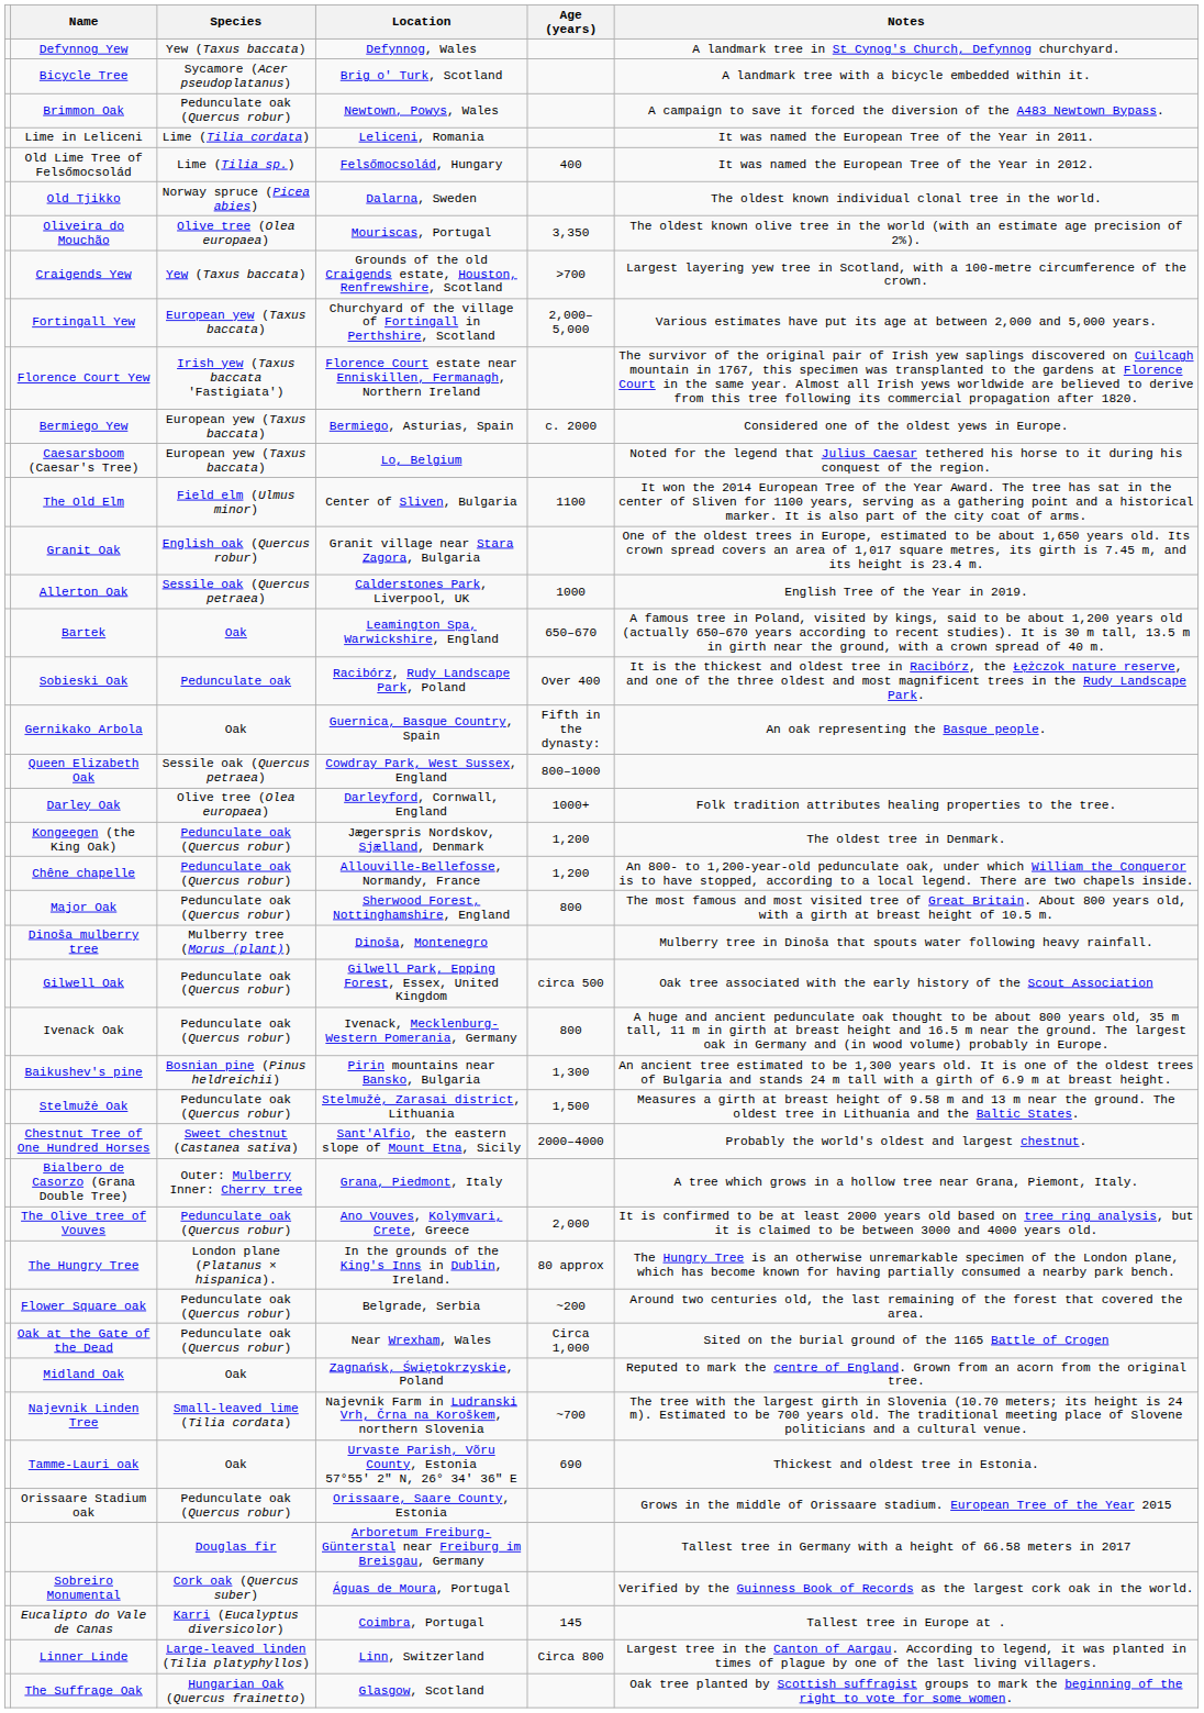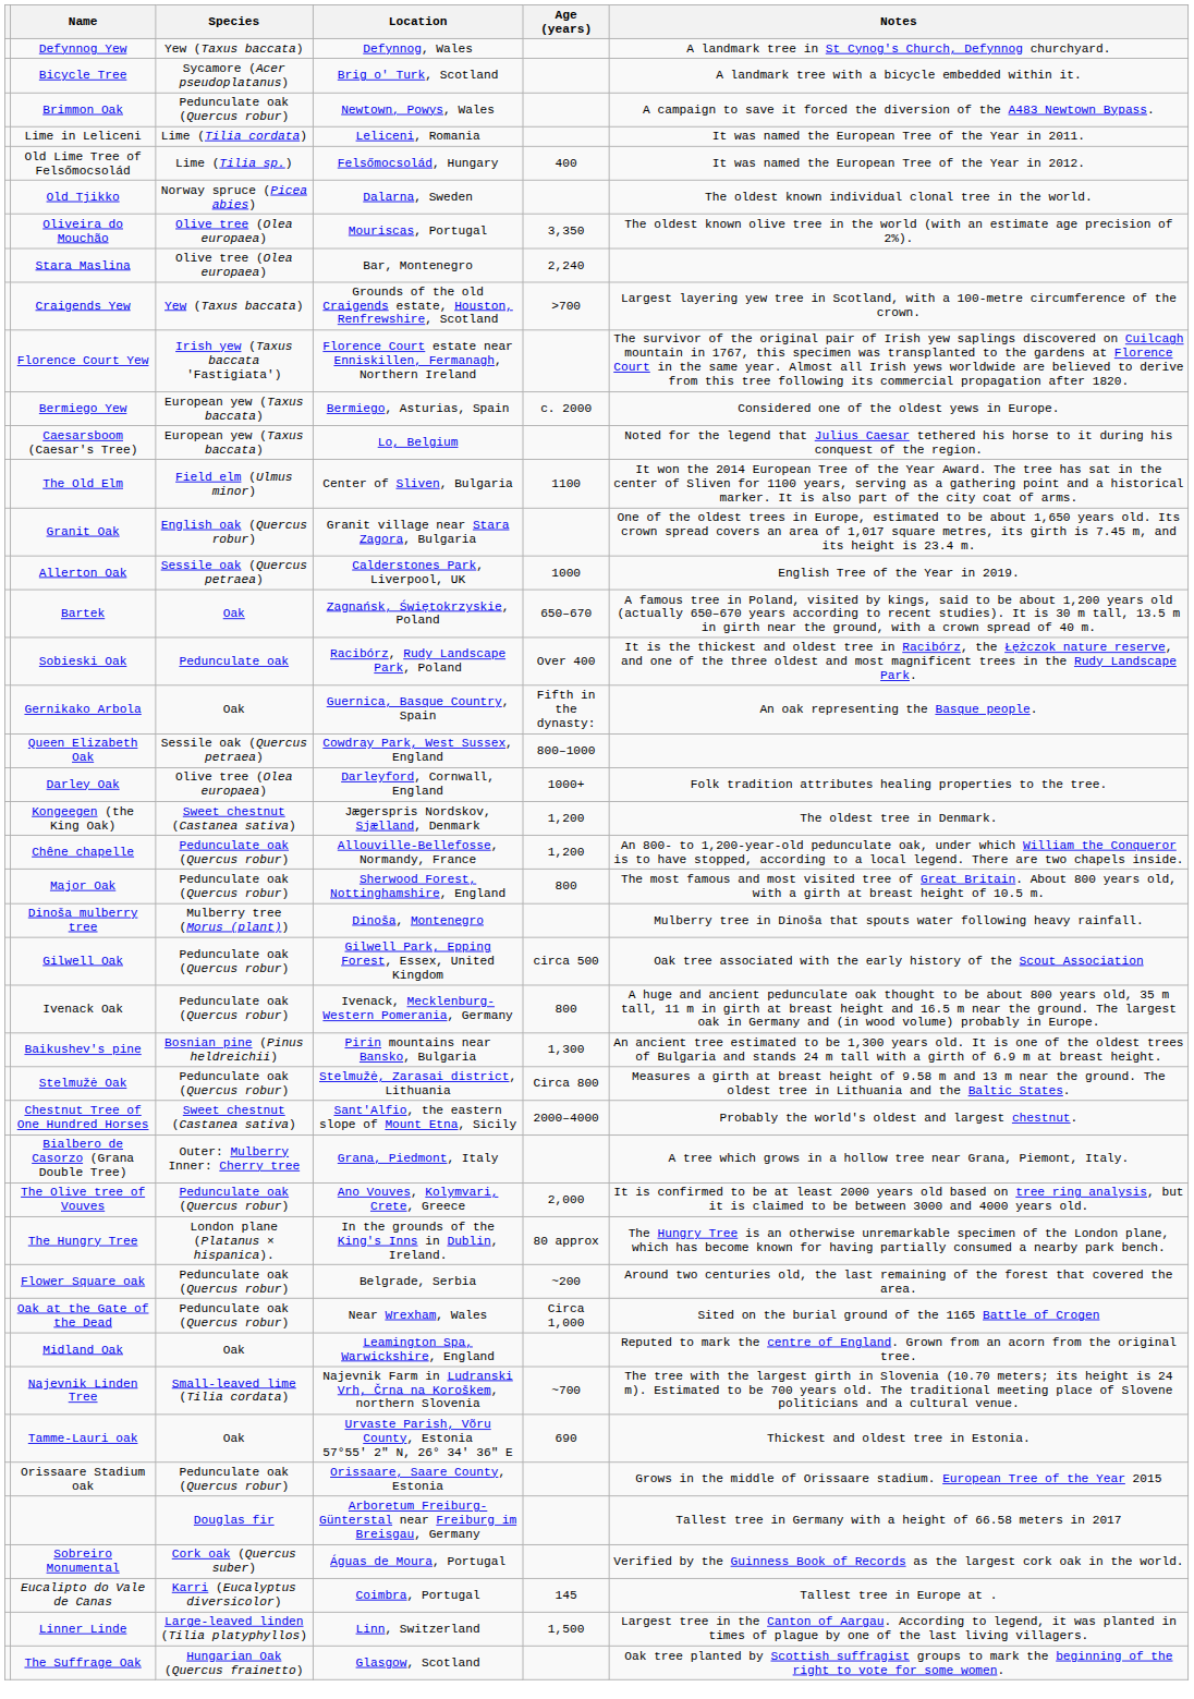 <table class="sortable wikitable" style="text-align:center; width:100%;">
 <tr>
 <th></th>
 <th>Name</th>
 <th>Species</th>
 <th>Location</th>
 <th>Age (years)</th>
 <th>Notes</th>
 </tr>
 <tr>
 <td></td>
 <td><a href='#'>Defynnog Yew</a></td>
 <td>Yew (<em>Taxus baccata</em>)</td>
 <td><a href='#'>Defynnog</a>, Wales</td>
 <td></td>
 <td>A landmark tree in <a href='#'>St Cynog's Church, Defynnog</a> churchyard.</td>
 </tr>
 <tr>
 <td></td>
 <td><a href='#'>Bicycle Tree</a></td>
 <td>Sycamore (<em>Acer pseudoplatanus</em>)</td>
 <td><a href='#'>Brig o' Turk</a>, Scotland</td>
 <td></td>
 <td>A landmark tree with a bicycle embedded within it.</td>
 </tr>
 <tr>
 <td></td>
 <td><a href='#'>Brimmon Oak</a></td>
 <td>Pedunculate oak (<em>Quercus robur</em>)</td>
 <td><a href='#'>Newtown, Powys</a>, Wales</td>
 <td></td>
 <td>A campaign to save it forced the diversion of the <a href='#'>A483 Newtown Bypass</a>.</td>
 </tr>
 <tr>
 <td></td>
 <td>Lime in Leliceni</td>
 <td>Lime (<em><a href='#'>Tilia cordata</a></em>)</td>
 <td><a href='#'>Leliceni</a>, Romania</td>
 <td></td>
 <td>It was named the European Tree of the Year in 2011.</td>
 </tr>
 <tr>
 <td></td>
 <td>Old Lime Tree of Felsőmocsolád</td>
 <td>Lime (<em><a href='#'>Tilia sp.</a></em>)</td>
 <td><a href='#'>Felsőmocsolád</a>, Hungary</td>
 <td>400</td>
 <td>It was named the European Tree of the Year in 2012.</td>
 </tr>
 <tr>
 <td></td>
 <td><a href='#'>Old Tjikko</a></td>
 <td>Norway spruce (<em><a href='#'>Picea abies</a></em>)</td>
 <td><a href='#'>Dalarna</a>, Sweden <br><small></small></td>
 <td></td>
 <td>The oldest known individual clonal tree in the world.</td>
 </tr>
 <tr>
 <td></td>
 <td><a href='#'>Oliveira do Mouchão</a></td>
 <td><a href='#'>Olive tree</a> (<em>Olea europaea</em>)</td>
 <td><a href='#'>Mouriscas</a>, Portugal <br><small></small></td>
 <td>3,350</td>
 <td>The oldest known olive tree in the world (with an estimate age precision of 2%).</td>
 </tr>
 <tr>
 <td></td>
+<td><a href='#'>Stara Maslina</a></td>
+<td>Olive tree (<em>Olea europaea</em>)</td>
+<td>Bar, Montenegro <br><small> </small></td>
+<td>2,240</td>
+<td></td>
+</tr>
+<tr>
+<td></td>
 <td><a href='#'>Craigends Yew</a></td>
 <td><a href='#'>Yew</a> (<em>Taxus baccata</em>)</td>
 <td>Grounds of the old <a href='#'>Craigends</a> estate, <a href='#'>Houston, Renfrewshire</a>, Scotland <br> <small>  </small></td>
 <td>>700</td>
 <td>Largest layering yew tree in Scotland, with a 100-metre circumference of the crown.</td>
-</tr>
-<tr>
-<td></td>
-<td><a href='#'>Fortingall Yew</a></td>
-<td><a href='#'>European yew</a> (<em>Taxus baccata</em>)</td>
-<td>Churchyard of the village of <a href='#'>Fortingall</a> in <a href='#'>Perthshire</a>, Scotland  <br><small> </small></td>
-<td>2,000–5,000</td>
-<td>Various estimates have put its age at between 2,000 and 5,000 years.</td>
 </tr>
 <tr>
 <td></td>
 <td><a href='#'>Florence Court Yew</a></td>
 <td><a href='#'>Irish yew</a> (<em>Taxus baccata</em> 'Fastigiata')</td>
 <td><a href='#'>Florence Court</a> estate near <a href='#'>Enniskillen, Fermanagh</a>, Northern Ireland <br><small> </small></td>
 <td></td>
 <td>The survivor of the original pair of Irish yew saplings discovered on <a href='#'>Cuilcagh</a> mountain in 1767, this specimen was transplanted to the gardens at <a href='#'>Florence Court</a> in the same year. Almost all Irish yews worldwide are believed to derive from this tree following its commercial propagation after 1820.</td>
 </tr>
 <tr>
 <td></td>
 <td><a href='#'>Bermiego Yew</a></td>
 <td>European yew (<em>Taxus baccata</em>)</td>
 <td><a href='#'>Bermiego</a>, Asturias, Spain <br><small></small></td>
 <td>c. 2000</td>
 <td>Considered one of the oldest yews in Europe.</td>
 </tr>
 <tr>
 <td></td>
 <td><a href='#'>Caesarsboom</a> (Caesar's Tree)</td>
 <td>European yew (<em>Taxus baccata</em>)</td>
 <td><a href='#'>Lo, Belgium</a> <br><small> </small></td>
 <td></td>
 <td>Noted for the legend that <a href='#'>Julius Caesar</a> tethered his horse to it during his conquest of the region.</td>
 </tr>
 <tr>
 <td></td>
 <td><a href='#'>The Old Elm</a></td>
 <td><a href='#'>Field elm</a> (<em>Ulmus minor</em>)</td>
 <td>Center of <a href='#'>Sliven</a>, Bulgaria</td>
 <td>1100</td>
 <td>It won the 2014 European Tree of the Year Award. The tree has sat in the center of Sliven for 1100 years, serving as a gathering point and a historical marker. It is also part of the city coat of arms.</td>
 </tr>
 <tr>
 <td></td>
 <td><a href='#'>Granit Oak</a></td>
 <td><a href='#'>English oak</a> (<em>Quercus robur</em>)</td>
 <td>Granit village near <a href='#'>Stara Zagora</a>, Bulgaria <br><small> </small></td>
 <td></td>
 <td>One of the oldest trees in Europe, estimated to be about 1,650 years old. Its crown spread covers an area of 1,017 square metres, its girth is 7.45 m, and its height is 23.4 m.</td>
 </tr>
 <tr>
 <td></td>
 <td><a href='#'>Allerton Oak</a></td>
 <td><a href='#'>Sessile oak</a> (<em>Quercus petraea</em>)</td>
 <td><a href='#'>Calderstones Park</a>, Liverpool, UK <br><small> </small></td>
 <td>1000</td>
 <td>English Tree of the Year in 2019.</td>
 </tr>
 <tr>
 <td></td>
 <td><a href='#'>Bartek</a></td>
 <td><a href='#'>Oak</a></td>
-<td><a href='#'>Leamington Spa, Warwickshire</a>, England <br> <small>  </small></td>
+<td><a href='#'>Zagnańsk, Świętokrzyskie</a>, Poland <br><small> </small></td>
 <td>650–670</td>
 <td>A famous tree in Poland, visited by kings, said to be about 1,200 years old (actually 650–670 years according to recent studies). It is 30 m tall, 13.5 m in girth near the ground, with a crown spread of 40 m.</td>
 </tr>
 <tr>
 <td></td>
 <td><a href='#'>Sobieski Oak</a></td>
 <td><a href='#'>Pedunculate oak</a></td>
 <td><a href='#'>Racibórz</a>, <a href='#'>Rudy Landscape Park</a>, Poland<br><small></small></td>
 <td>Over 400</td>
 <td>It is the thickest and oldest tree in <a href='#'>Racibórz</a>, the <a href='#'>Łężczok nature reserve</a>, and one of the three oldest and most magnificent trees in the <a href='#'>Rudy Landscape Park</a>.</td>
 </tr>
 <tr>
 <td></td>
 <td><a href='#'>Gernikako Arbola</a></td>
 <td>Oak</td>
 <td><a href='#'>Guernica, Basque Country</a>, Spain <br><small> </small></td>
 <td>Fifth in the dynasty:<br></td>
 <td>An oak representing the <a href='#'>Basque people</a>.</td>
 </tr>
 <tr>
 <td></td>
 <td><a href='#'>Queen Elizabeth Oak</a></td>
 <td>Sessile oak (<em>Quercus petraea</em>)</td>
 <td><a href='#'>Cowdray Park, West Sussex</a>, England</td>
 <td>800–1000</td>
 <td></td>
 </tr>
 <tr>
 <td></td>
 <td><a href='#'>Darley Oak</a></td>
 <td>Olive tree (<em>Olea europaea</em>)</td>
 <td><a href='#'>Darleyford</a>, Cornwall, England <br><small>  </small></td>
 <td>1000+</td>
 <td>Folk tradition attributes healing properties to the tree.</td>
 </tr>
 <tr>
 <td></td>
 <td><a href='#'>Kongeegen</a> (the King Oak)</td>
-<td><a href='#'>Pedunculate oak</a> (<em>Quercus robur</em>)</td>
+<td><a href='#'>Sweet chestnut</a> (<em>Castanea sativa</em>)</td>
 <td>Jægerspris Nordskov, <a href='#'>Sjælland</a>, Denmark <br><small> </small></td>
 <td>1,200</td>
 <td>The oldest tree in Denmark.</td>
 </tr>
 <tr>
 <td></td>
 <td><a href='#'>Chêne chapelle</a></td>
 <td><a href='#'>Pedunculate oak</a> (<em>Quercus robur</em>)</td>
 <td><a href='#'>Allouville-Bellefosse</a>, Normandy, France <br> <small> </small></td>
 <td>1,200</td>
 <td>An 800- to 1,200-year-old pedunculate oak, under which <a href='#'>William the Conqueror</a> is to have stopped, according to a local legend. There are two chapels inside.</td>
 </tr>
 <tr>
 <td></td>
 <td><a href='#'>Major Oak</a></td>
 <td>Pedunculate oak (<em>Quercus robur</em>)</td>
 <td><a href='#'>Sherwood Forest, Nottinghamshire</a>, England <br><small>  </small></td>
 <td>800</td>
 <td>The most famous and most visited tree of <a href='#'>Great Britain</a>. About 800 years old, with a girth at breast height of 10.5 m.</td>
 </tr>
 <tr>
 <td></td>
 <td><a href='#'>Dinoša mulberry tree</a></td>
 <td>Mulberry tree<br>(<em><a href='#'>Morus (plant)</a></em>)</td>
 <td><a href='#'>Dinoša</a>, <a href='#'>Montenegro</a> <br> <small></small></td>
 <td></td>
 <td>Mulberry tree in Dinoša that spouts water following heavy rainfall.</td>
 </tr>
 <tr>
 <td></td>
 <td><a href='#'>Gilwell Oak</a></td>
 <td>Pedunculate oak (<em>Quercus robur</em>)</td>
 <td><a href='#'>Gilwell Park, Epping Forest</a>, Essex, United Kingdom <br> <small> </small></td>
 <td>circa 500</td>
 <td>Oak tree associated with the early history of the <a href='#'>Scout Association</a></td>
 </tr>
 <tr>
 <td></td>
 <td>Ivenack Oak</td>
 <td>Pedunculate oak (<em>Quercus robur</em>)</td>
 <td>Ivenack, <a href='#'>Mecklenburg-Western Pomerania</a>, Germany</td>
 <td>800</td>
 <td>A huge and ancient pedunculate oak thought to be about 800 years old, 35 m tall, 11 m in girth at breast height and 16.5 m near the ground. The largest oak in Germany and (in wood volume) probably in Europe.</td>
 </tr>
 <tr>
 <td></td>
 <td><a href='#'>Baikushev's pine</a></td>
 <td><a href='#'>Bosnian pine</a> (<em>Pinus heldreichii</em>)</td>
 <td><a href='#'>Pirin</a> mountains near <a href='#'>Bansko</a>, Bulgaria</td>
 <td>1,300</td>
 <td>An ancient tree estimated to be 1,300 years old. It is one of the oldest trees of Bulgaria and stands 24 m tall with a girth of 6.9 m at breast height.</td>
 </tr>
 <tr>
 <td></td>
 <td><a href='#'>Stelmužė Oak</a></td>
 <td>Pedunculate oak (<em>Quercus robur</em>)</td>
 <td><a href='#'>Stelmužė, Zarasai district</a>, Lithuania <br> <small>  </small></td>
-<td>1,500</td>
+<td>Circa 800</td>
 <td>Measures a girth at breast height of 9.58 m and 13 m near the ground. The oldest tree in Lithuania and the <a href='#'>Baltic States</a>.</td>
 </tr>
 <tr>
 <td></td>
 <td><a href='#'>Chestnut Tree of One Hundred Horses</a></td>
 <td><a href='#'>Sweet chestnut</a> (<em>Castanea sativa</em>)</td>
 <td><a href='#'>Sant'Alfio</a>, the eastern slope of <a href='#'>Mount Etna</a>, Sicily <br> <small>  </small></td>
 <td>2000–4000</td>
 <td>Probably the world's oldest and largest <a href='#'>chestnut</a>.</td>
 </tr>
 <tr>
 <td></td>
 <td><a href='#'>Bialbero de Casorzo</a> (Grana Double Tree)</td>
 <td>Outer: <a href='#'>Mulberry</a><br>Inner: <a href='#'>Cherry tree</a></td>
 <td><a href='#'>Grana, Piedmont</a>, Italy</td>
 <td></td>
 <td>A tree which grows in a hollow tree near Grana, Piemont, Italy. </td>
 </tr>
 <tr>
 <td></td>
 <td><a href='#'>The Olive tree of Vouves</a></td>
 <td><a href='#'>Pedunculate oak</a> (<em>Quercus robur</em>)</td>
 <td><a href='#'>Ano Vouves</a>, <a href='#'>Kolymvari, Crete</a>, Greece<br><small> </small></td>
 <td>2,000</td>
 <td>It is confirmed to be at least 2000 years old based on <a href='#'>tree ring analysis</a>, but it is claimed to be between 3000 and 4000 years old.</td>
 </tr>
 <tr>
 <td></td>
 <td><a href='#'>The Hungry Tree</a></td>
 <td>London plane (<em>Platanus × hispanica</em>).</td>
 <td>In the grounds of the <a href='#'>King's Inns</a> in <a href='#'>Dublin</a>, Ireland.</td>
 <td>80 approx</td>
 <td>The <a href='#'>Hungry Tree</a> is an otherwise unremarkable specimen of the London plane, which has become known for having partially consumed a nearby park bench.</td>
 </tr>
 <tr>
 <td></td>
 <td><a href='#'>Flower Square oak</a></td>
 <td>Pedunculate oak (<em>Quercus robur</em>)</td>
 <td>Belgrade, Serbia</td>
 <td>~200</td>
 <td>Around two centuries old, the last remaining of the forest that covered the area.</td>
 </tr>
 <tr>
 <td></td>
 <td><a href='#'>Oak at the Gate of the Dead</a></td>
 <td>Pedunculate oak (<em>Quercus robur</em>)</td>
 <td>Near <a href='#'>Wrexham</a>, Wales</td>
 <td>Circa 1,000</td>
 <td>Sited on the burial ground of the 1165 <a href='#'>Battle of Crogen</a></td>
 </tr>
 <tr>
 <td></td>
 <td><a href='#'>Midland Oak</a></td>
 <td>Oak</td>
-<td><a href='#'>Zagnańsk, Świętokrzyskie</a>, Poland <br><small> </small></td>
+<td><a href='#'>Leamington Spa, Warwickshire</a>, England <br> <small>  </small></td>
 <td></td>
 <td>Reputed to mark the <a href='#'>centre of England</a>. Grown from an acorn from the original tree.</td>
 </tr>
 <tr>
 <td></td>
 <td><a href='#'>Najevnik Linden Tree</a></td>
 <td><a href='#'>Small-leaved lime</a> (<em>Tilia cordata</em>)</td>
 <td>Najevnik Farm in <a href='#'>Ludranski Vrh, Črna na Koroškem</a>, northern Slovenia</td>
 <td>~700</td>
 <td>The tree with the largest girth in Slovenia (10.70 meters; its height is 24 m). Estimated to be 700 years old. The traditional meeting place of Slovene politicians and a cultural venue.</td>
 </tr>
 <tr>
 <td></td>
 <td><a href='#'>Tamme-Lauri oak</a></td>
 <td>Oak</td>
 <td><a href='#'>Urvaste Parish, Võru County</a>, Estonia<br>57°55′ 2″ N, 26° 34′ 36″ E</td>
 <td>690</td>
 <td>Thickest and oldest tree in Estonia.</td>
 </tr>
 <tr>
 <td></td>
 <td>Orissaare Stadium oak</td>
 <td>Pedunculate oak (<em>Quercus robur</em>)</td>
 <td><a href='#'>Orissaare, Saare County</a>, Estonia <br> <small>  </small></td>
 <td></td>
 <td>Grows in the middle of Orissaare stadium. <a href='#'>European Tree of the Year</a> 2015</td>
 </tr>
 <tr>
 <td></td>
 <td></td>
 <td><a href='#'>Douglas fir</a></td>
 <td><a href='#'>Arboretum Freiburg-Günterstal</a> near <a href='#'>Freiburg im Breisgau</a>, Germany</td>
 <td></td>
 <td>Tallest tree in Germany with a height of 66.58 meters in 2017</td>
 </tr>
 <tr>
 <td></td>
 <td><a href='#'>Sobreiro Monumental</a></td>
 <td><a href='#'>Cork oak</a> (<em>Quercus suber</em>)</td>
 <td><a href='#'>Águas de Moura</a>, Portugal <br><small></small></td>
 <td></td>
 <td>Verified by the <a href='#'>Guinness Book of Records</a> as the largest cork oak in the world.</td>
 </tr>
 <tr>
 <td></td>
 <td><em>Eucalipto do Vale de Canas</em></td>
 <td><a href='#'>Karri</a> (<em>Eucalyptus diversicolor</em>)</td>
 <td><a href='#'>Coimbra</a>, Portugal</td>
 <td>145</td>
 <td>Tallest tree in Europe at .</td>
 </tr>
 <tr>
 <td></td>
 <td><a href='#'>Linner Linde</a></td>
 <td><a href='#'>Large-leaved linden</a> (<em>Tilia platyphyllos</em>)</td>
 <td><a href='#'>Linn</a>, Switzerland</td>
-<td>Circa 800</td>
+<td>1,500</td>
 <td>Largest tree in the <a href='#'>Canton of Aargau</a>. According to legend, it was planted in times of plague by one of the last living villagers.</td>
 </tr>
 <tr>
 <td></td>
 <td><a href='#'>The Suffrage Oak</a></td>
 <td><a href='#'>Hungarian Oak</a> (<em>Quercus frainetto</em>)</td>
 <td><a href='#'>Glasgow</a>, Scotland</td>
 <td></td>
 <td>Oak tree planted by <a href='#'>Scottish suffragist</a> groups to mark the <a href='#'>beginning of the right to vote for some women</a>.</td>
 </tr>
 </table>
